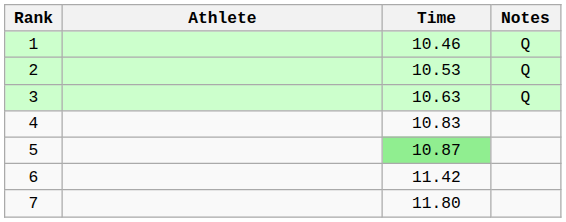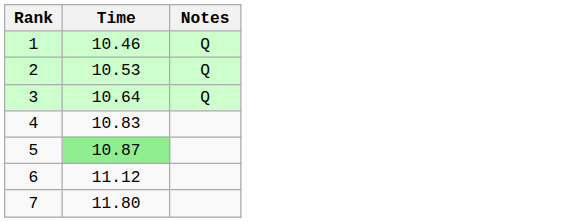 <table class="wikitable" style="text-align:center">
 <tr>
 <th width=40>Rank</th>
-<th width=250>Athlete</th>
 <th width=80>Time</th>
 <th width=50>Notes</th>
 </tr>
 <tr bgcolor="ccffcc">
 <td>1</td>
-<td align=left></td>
 <td>10.46</td>
 <td>Q</td>
 </tr>
 <tr bgcolor="ccffcc">
 <td>2</td>
-<td align=left></td>
 <td>10.53</td>
 <td>Q</td>
 </tr>
 <tr bgcolor="ccffcc">
 <td>3</td>
-<td align=left></td>
-<td>10.63</td>
+<td>10.64</td>
 <td>Q</td>
 </tr>
 <tr>
 <td>4</td>
-<td align=left></td>
 <td>10.83</td>
 <td></td>
 </tr>
 <tr>
 <td>5</td>
-<td align=left></td>
 <td style="background: lightgreen;">10.87</td>
 <td></td>
 </tr>
 <tr>
 <td>6</td>
-<td align=left></td>
-<td>11.42</td>
+<td>11.12</td>
 <td></td>
 </tr>
 <tr>
 <td>7</td>
-<td align=left></td>
 <td>11.80</td>
 <td></td>
 </tr>
 </table>
